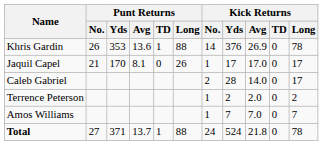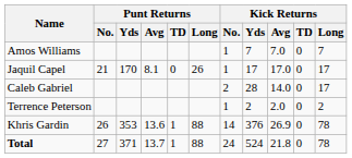 <table class="wikitable" style="white-space:nowrap;">
 <tr>
 <th rowspan="2">Name</th>
 <th colspan="5">Punt Returns</th>
 <th colspan="5">Kick Returns</th>
 </tr>
 <tr>
 <th>No.</th>
 <th>Yds</th>
 <th>Avg</th>
 <th>TD</th>
 <th>Long</th>
 <th>No.</th>
 <th>Yds</th>
 <th>Avg</th>
 <th>TD</th>
 <th>Long</th>
 </tr>
 <tr>
-<td>Khris Gardin</td>
-<td>26</td>
-<td>353</td>
-<td>13.6</td>
+<td>Amos Williams</td>
+<td></td>
+<td></td>
+<td></td>
+<td></td>
+<td></td>
 <td>1</td>
-<td>88</td>
-<td>14</td>
-<td>376</td>
-<td>26.9</td>
+<td>7</td>
+<td>7.0</td>
 <td>0</td>
-<td>78</td>
+<td>7</td>
 </tr>
 <tr>
 <td>Jaquil Capel</td>
 <td>21</td>
 <td>170</td>
 <td>8.1</td>
 <td>0</td>
 <td>26</td>
 <td>1</td>
 <td>17</td>
 <td>17.0</td>
 <td>0</td>
 <td>17</td>
 </tr>
 <tr>
 <td>Caleb Gabriel</td>
 <td></td>
 <td></td>
 <td></td>
 <td></td>
 <td></td>
 <td>2</td>
 <td>28</td>
 <td>14.0</td>
 <td>0</td>
 <td>17</td>
 </tr>
 <tr>
 <td>Terrence Peterson</td>
 <td></td>
 <td></td>
 <td></td>
 <td></td>
 <td></td>
 <td>1</td>
 <td>2</td>
 <td>2.0</td>
 <td>0</td>
 <td>2</td>
 </tr>
 <tr>
-<td>Amos Williams</td>
-<td></td>
-<td></td>
-<td></td>
-<td></td>
-<td></td>
+<td>Khris Gardin</td>
+<td>26</td>
+<td>353</td>
+<td>13.6</td>
 <td>1</td>
-<td>7</td>
-<td>7.0</td>
+<td>88</td>
+<td>14</td>
+<td>376</td>
+<td>26.9</td>
 <td>0</td>
-<td>7</td>
+<td>78</td>
 </tr>
 <tr>
 <td><strong>Total</strong></td>
 <td>27</td>
 <td>371</td>
 <td>13.7</td>
 <td>1</td>
 <td>88</td>
 <td>24</td>
 <td>524</td>
 <td>21.8</td>
 <td>0</td>
 <td>78</td>
 </tr>
 </table>
